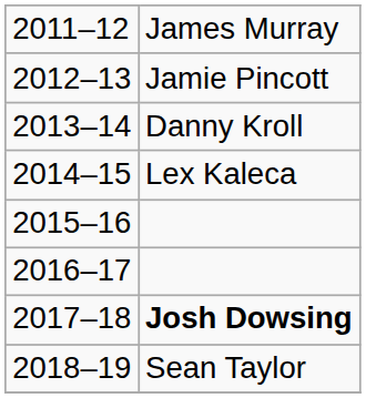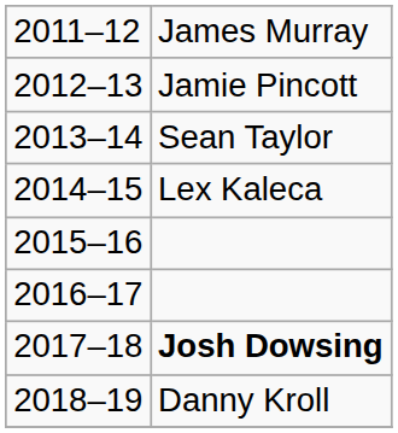 <table class="wikitable">
 <tr>
 <td>2011–12</td>
 <td>James Murray</td>
 </tr>
 <tr>
 <td>2012–13</td>
 <td>Jamie Pincott</td>
 </tr>
 <tr>
 <td>2013–14</td>
-<td>Danny Kroll</td>
+<td>Sean Taylor</td>
 </tr>
 <tr>
 <td>2014–15</td>
 <td>Lex Kaleca</td>
 </tr>
 <tr>
 <td>2015–16</td>
 <td></td>
 </tr>
 <tr>
 <td>2016–17</td>
 <td></td>
 </tr>
 <tr>
 <td>2017–18</td>
 <td><strong>Josh Dowsing</strong></td>
 </tr>
 <tr>
 <td>2018–19</td>
-<td>Sean Taylor</td>
+<td>Danny Kroll</td>
 </tr>
 <tr>
 </tr>
 </table>
